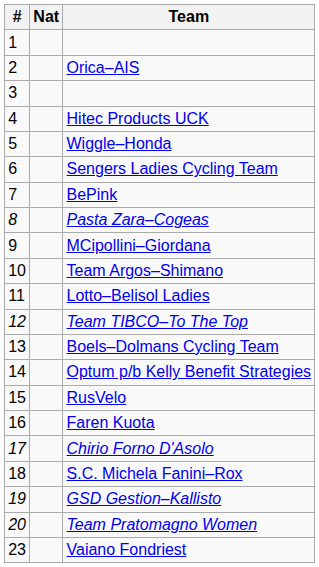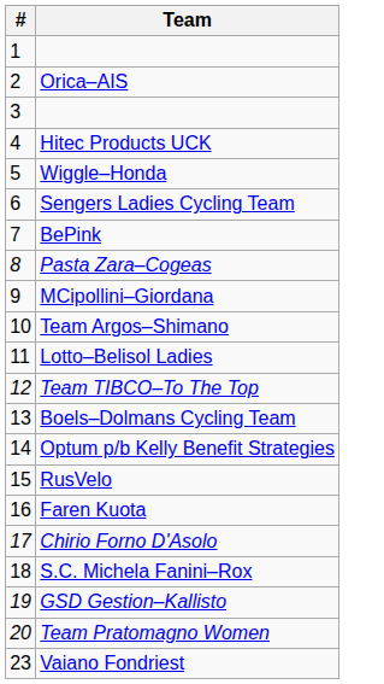 <table class="wikitable sortable">
 <tr>
 <th>#</th>
-<th>Nat</th>
 <th>Team</th>
 </tr>
 <tr>
 <td>1</td>
 <td></td>
-<td></td>
 </tr>
 <tr>
 <td>2</td>
-<td></td>
 <td><a href='#'>Orica–AIS</a></td>
 </tr>
 <tr>
 <td>3</td>
 <td></td>
-<td></td>
 </tr>
 <tr>
 <td>4</td>
-<td></td>
 <td><a href='#'>Hitec Products UCK</a></td>
 </tr>
 <tr>
 <td>5</td>
-<td></td>
 <td><a href='#'>Wiggle–Honda</a></td>
 </tr>
 <tr>
 <td>6</td>
-<td></td>
 <td><a href='#'>Sengers Ladies Cycling Team</a></td>
 </tr>
 <tr>
 <td>7</td>
-<td></td>
 <td><a href='#'>BePink</a></td>
 </tr>
 <tr>
 <td><em>8</em></td>
-<td></td>
 <td><em><a href='#'>Pasta Zara–Cogeas</a></em></td>
 </tr>
 <tr>
 <td>9</td>
-<td></td>
 <td><a href='#'>MCipollini–Giordana</a></td>
 </tr>
 <tr>
 <td>10</td>
-<td></td>
 <td><a href='#'>Team Argos–Shimano</a></td>
 </tr>
 <tr>
 <td>11</td>
-<td></td>
 <td><a href='#'>Lotto–Belisol Ladies</a></td>
 </tr>
 <tr>
 <td><em>12</em></td>
-<td></td>
 <td><em><a href='#'>Team TIBCO–To The Top</a></em></td>
 </tr>
 <tr>
 <td>13</td>
-<td></td>
 <td><a href='#'>Boels–Dolmans Cycling Team</a></td>
 </tr>
 <tr>
 <td>14</td>
-<td></td>
 <td><a href='#'>Optum p/b Kelly Benefit Strategies</a></td>
 </tr>
 <tr>
 <td>15</td>
-<td></td>
 <td><a href='#'>RusVelo</a></td>
 </tr>
 <tr>
 <td>16</td>
-<td></td>
 <td><a href='#'>Faren Kuota</a></td>
 </tr>
 <tr>
 <td><em>17</em></td>
-<td></td>
 <td><em><a href='#'>Chirio Forno D'Asolo</a></em></td>
 </tr>
 <tr>
 <td>18</td>
-<td></td>
 <td><a href='#'>S.C. Michela Fanini–Rox</a></td>
 </tr>
 <tr>
 <td><em>19</em></td>
-<td></td>
 <td><em><a href='#'>GSD Gestion–Kallisto</a></em></td>
 </tr>
 <tr>
 <td><em>20</em></td>
-<td></td>
 <td><em><a href='#'>Team Pratomagno Women</a></em></td>
 </tr>
 <tr>
 <td>23</td>
-<td></td>
 <td><a href='#'>Vaiano Fondriest</a></td>
 </tr>
 </table>
